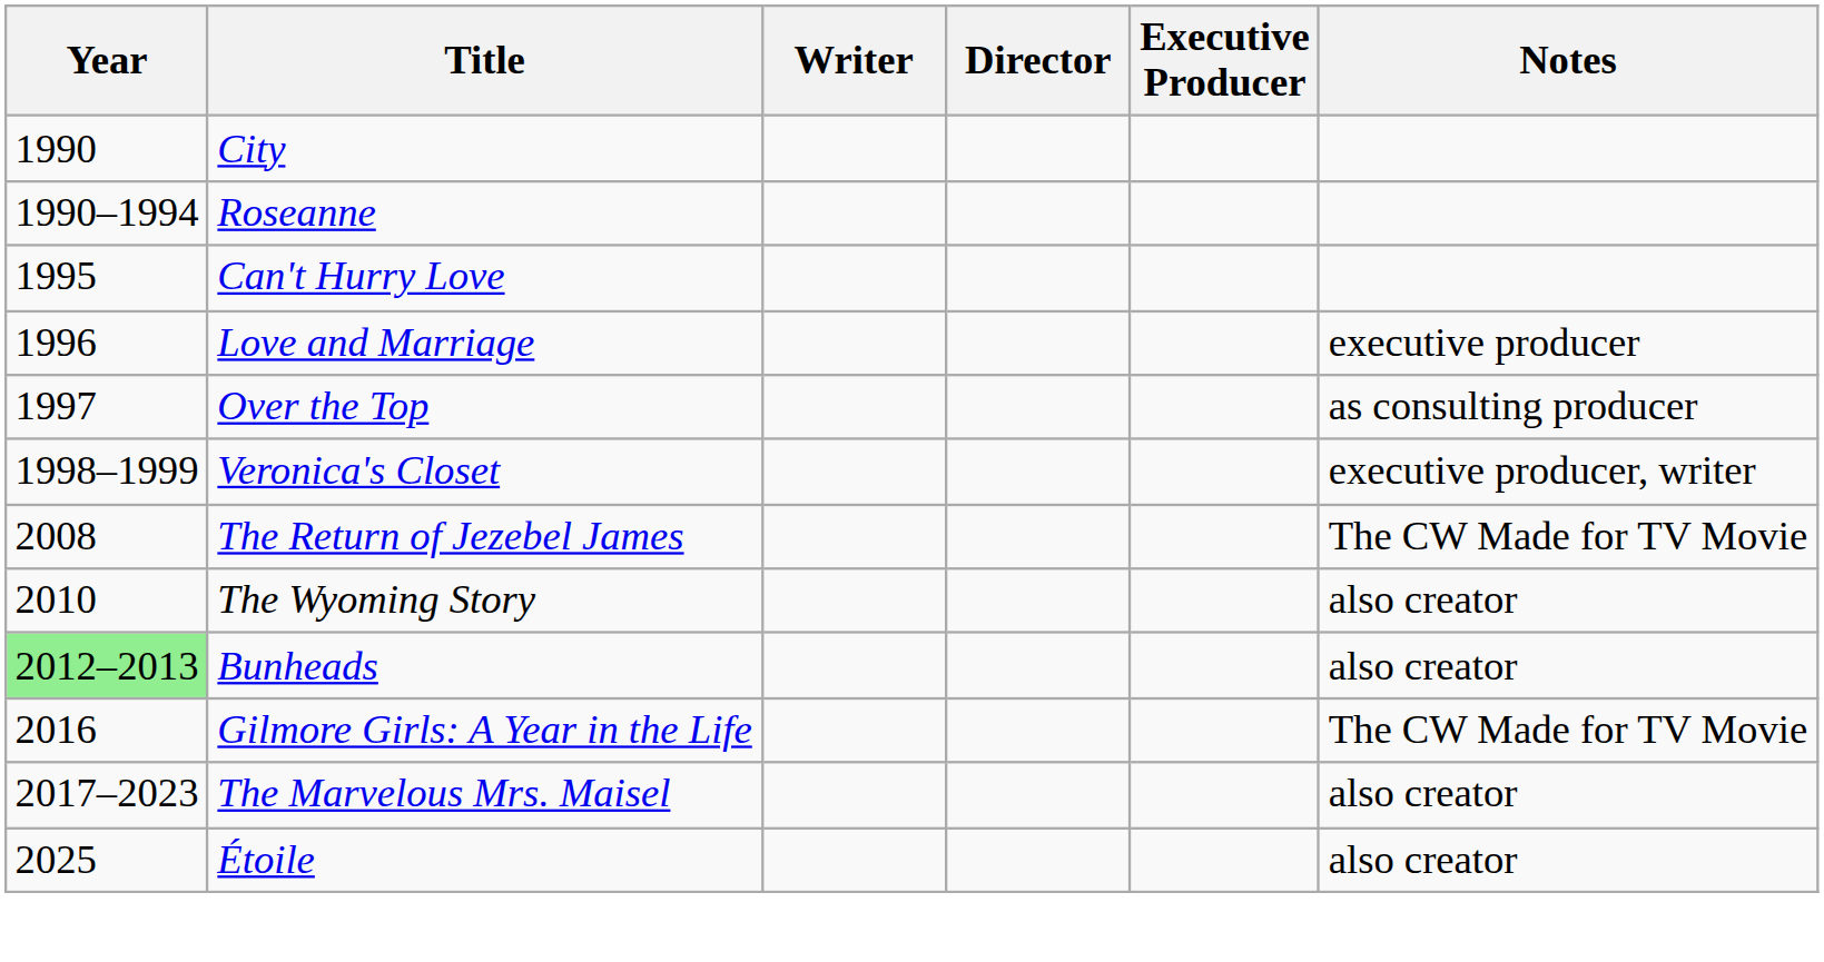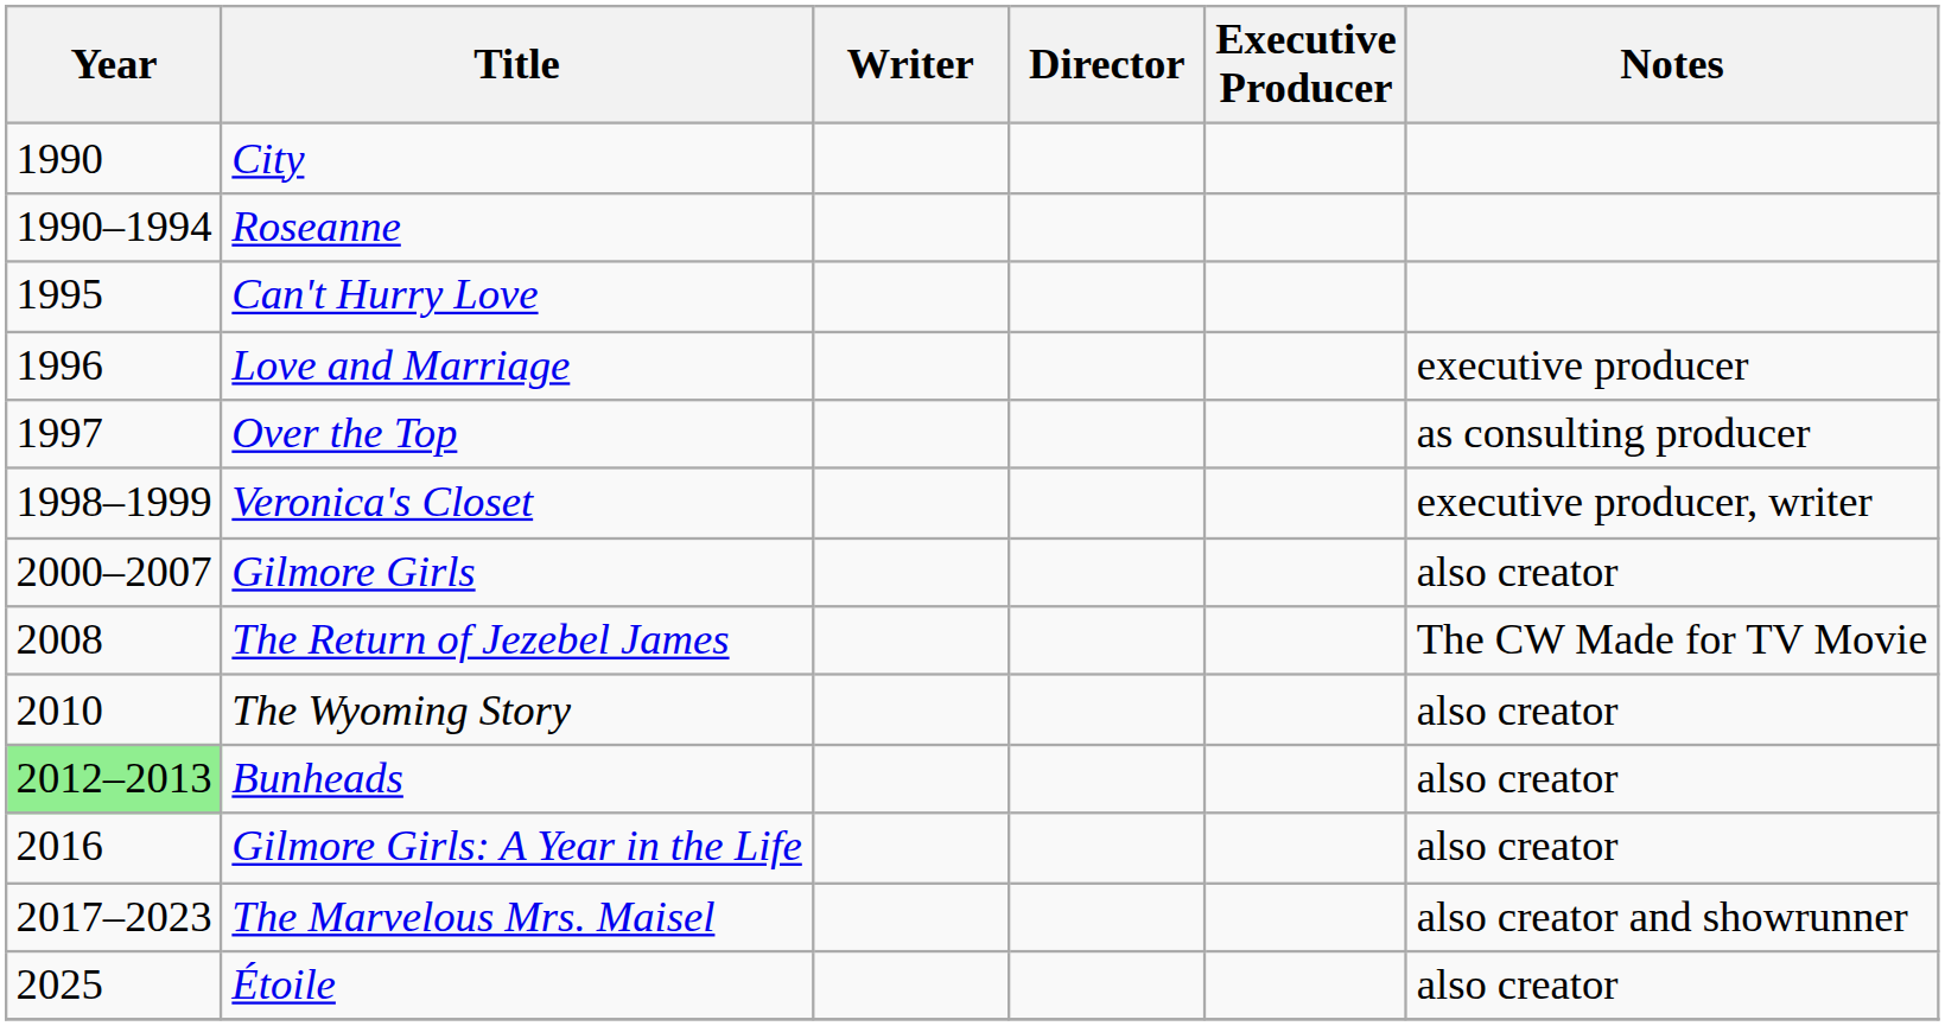 <table class="wikitable sortable">
 <tr>
 <th>Year</th>
 <th>Title</th>
 <th width=65>Writer</th>
 <th width=65>Director</th>
 <th width=65>Executive Producer</th>
 <th class="unsortable">Notes</th>
 </tr>
 <tr>
 <td>1990</td>
 <td><em><a href='#'>City</a></em></td>
 <td></td>
 <td></td>
 <td></td>
 <td></td>
 </tr>
 <tr>
 <td>1990–1994</td>
 <td><em><a href='#'>Roseanne</a></em></td>
 <td></td>
 <td></td>
 <td></td>
 <td></td>
 </tr>
 <tr>
 <td>1995</td>
 <td><em><a href='#'>Can't Hurry Love</a></em></td>
 <td></td>
 <td></td>
 <td></td>
 <td></td>
 </tr>
 <tr>
 <td>1996</td>
 <td><em><a href='#'>Love and Marriage</a></em></td>
 <td></td>
 <td></td>
 <td></td>
 <td>executive producer</td>
 </tr>
 <tr>
 <td>1997</td>
 <td><em><a href='#'>Over the Top</a></em></td>
 <td></td>
 <td></td>
 <td></td>
 <td>as consulting producer</td>
 </tr>
 <tr>
 <td>1998–1999</td>
 <td><em><a href='#'>Veronica's Closet</a></em></td>
 <td></td>
 <td></td>
 <td></td>
 <td>executive producer, writer</td>
 </tr>
 <tr>
+<td>2000–2007</td>
+<td><em><a href='#'>Gilmore Girls</a></em></td>
+<td></td>
+<td></td>
+<td></td>
+<td>also creator</td>
+</tr>
+<tr>
 <td>2008</td>
 <td><em><a href='#'>The Return of Jezebel James</a></em></td>
 <td></td>
 <td></td>
 <td></td>
 <td>The CW Made for TV Movie</td>
 </tr>
 <tr>
 <td>2010</td>
 <td><em>The Wyoming Story</em></td>
 <td></td>
 <td></td>
 <td></td>
 <td>also creator</td>
 </tr>
 <tr>
 <td style="background: lightgreen;">2012–2013</td>
 <td><em><a href='#'>Bunheads</a></em></td>
 <td></td>
 <td></td>
 <td></td>
 <td>also creator</td>
 </tr>
 <tr>
 <td>2016</td>
 <td><em><a href='#'>Gilmore Girls: A Year in the Life</a></em></td>
 <td></td>
 <td></td>
 <td></td>
-<td>The CW Made for TV Movie</td>
+<td>also creator</td>
 </tr>
 <tr>
 <td>2017–2023</td>
 <td><em><a href='#'>The Marvelous Mrs. Maisel</a></em></td>
 <td></td>
 <td></td>
 <td></td>
-<td>also creator</td>
+<td>also creator and showrunner</td>
 </tr>
 <tr>
 <td>2025</td>
 <td><em><a href='#'>Étoile</a></em></td>
 <td></td>
 <td></td>
 <td></td>
 <td>also creator</td>
 </tr>
 <tr>
 </tr>
 </table>
